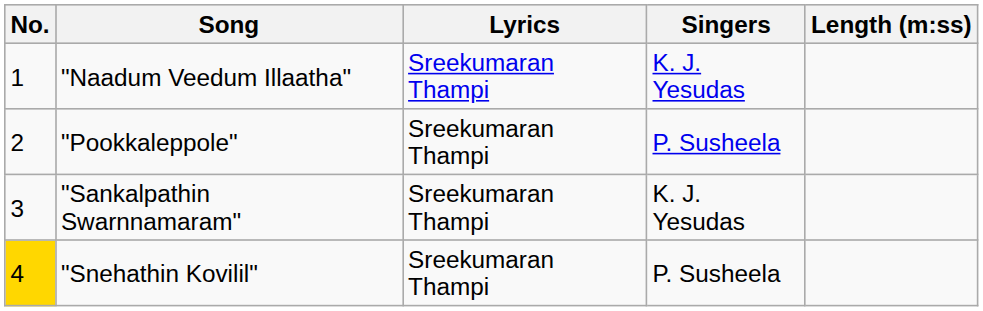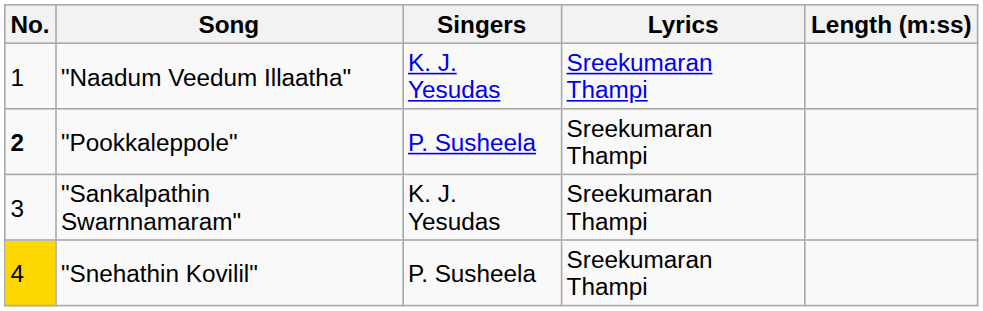 <table class="wikitable" style="font-size:95%;">
 <tr>
 <th>No.</th>
 <th>Song</th>
+<th>Singers</th>
 <th>Lyrics</th>
-<th>Singers</th>
 <th>Length (m:ss)</th>
 </tr>
 <tr>
 <td>1</td>
 <td>"Naadum Veedum Illaatha"</td>
+<td><a href='#'>K. J. Yesudas</a></td>
 <td><a href='#'>Sreekumaran Thampi</a></td>
-<td><a href='#'>K. J. Yesudas</a></td>
 <td></td>
 </tr>
 <tr>
-<td>2</td>
+<td><strong>2</strong></td>
 <td>"Pookkaleppole"</td>
+<td><a href='#'>P. Susheela</a></td>
 <td>Sreekumaran Thampi</td>
-<td><a href='#'>P. Susheela</a></td>
 <td></td>
 </tr>
 <tr>
 <td>3</td>
 <td>"Sankalpathin Swarnnamaram"</td>
+<td>K. J. Yesudas</td>
 <td>Sreekumaran Thampi</td>
-<td>K. J. Yesudas</td>
 <td></td>
 </tr>
 <tr>
 <td style="background: gold;">4</td>
 <td>"Snehathin Kovilil"</td>
+<td>P. Susheela</td>
 <td>Sreekumaran Thampi</td>
-<td>P. Susheela</td>
 <td></td>
 </tr>
 </table>
